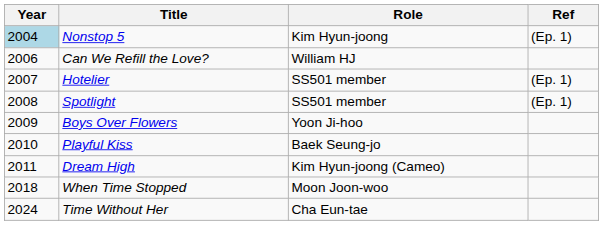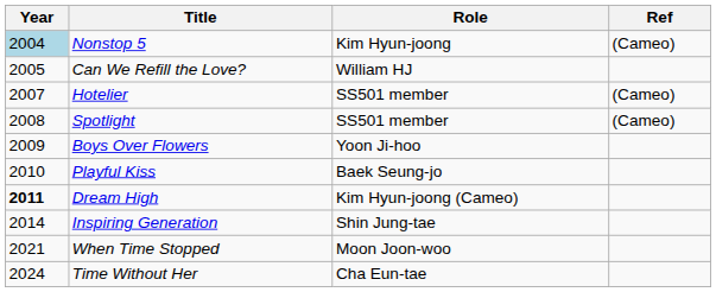 <table class="wikitable" style="width:700px">
 <tr>
 <th>Year</th>
 <th>Title</th>
 <th>Role</th>
 <th>Ref</th>
 </tr>
 <tr>
 <td style="background: lightblue;">2004</td>
 <td><em><a href='#'>Nonstop 5</a></em></td>
 <td>Kim Hyun-joong</td>
-<td>(Ep. 1)</td>
+<td>(Cameo)</td>
 </tr>
 <tr>
-<td>2006</td>
+<td>2005</td>
 <td><em>Can We Refill the Love?</em></td>
 <td>William HJ</td>
 <td></td>
 </tr>
 <tr>
 <td>2007</td>
 <td><em><a href='#'>Hotelier</a></em></td>
 <td>SS501 member</td>
-<td>(Ep. 1)</td>
+<td>(Cameo)</td>
 </tr>
 <tr>
 <td>2008</td>
 <td><em><a href='#'>Spotlight</a></em></td>
 <td>SS501 member</td>
-<td>(Ep. 1)</td>
+<td>(Cameo)</td>
 </tr>
 <tr>
 <td>2009</td>
 <td><em><a href='#'>Boys Over Flowers</a></em></td>
 <td>Yoon Ji-hoo</td>
 <td></td>
 </tr>
 <tr>
 <td>2010</td>
 <td><em><a href='#'>Playful Kiss</a></em></td>
 <td>Baek Seung-jo</td>
 <td></td>
 </tr>
 <tr>
-<td>2011</td>
+<td><strong>2011</strong></td>
 <td><em><a href='#'>Dream High</a></em></td>
 <td>Kim Hyun-joong (Cameo)</td>
 <td></td>
 </tr>
 <tr>
-<td>2018</td>
+<td>2014</td>
+<td><em><a href='#'>Inspiring Generation</a></em></td>
+<td>Shin Jung-tae</td>
+<td></td>
+</tr>
+<tr>
+<td>2021</td>
 <td><em>When Time Stopped</em></td>
 <td>Moon Joon-woo</td>
 <td></td>
 </tr>
 <tr>
 <td>2024</td>
 <td><em>Time Without Her</em></td>
 <td>Cha Eun-tae</td>
 <td></td>
 </tr>
 </table>
